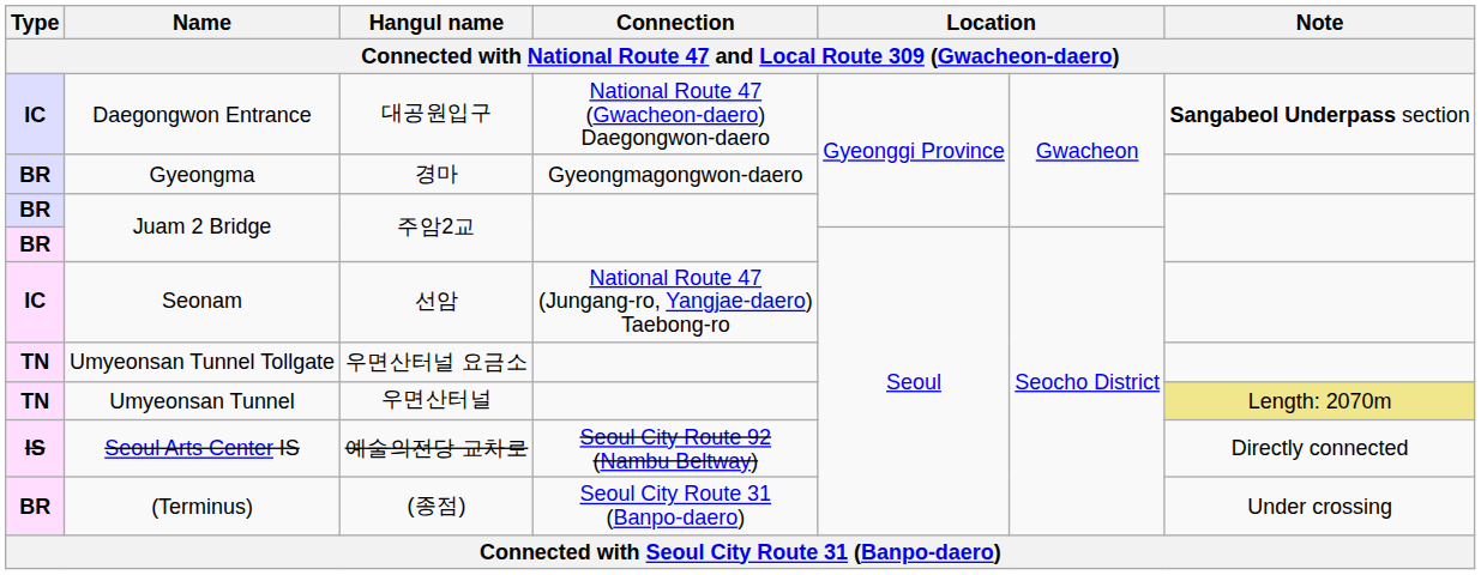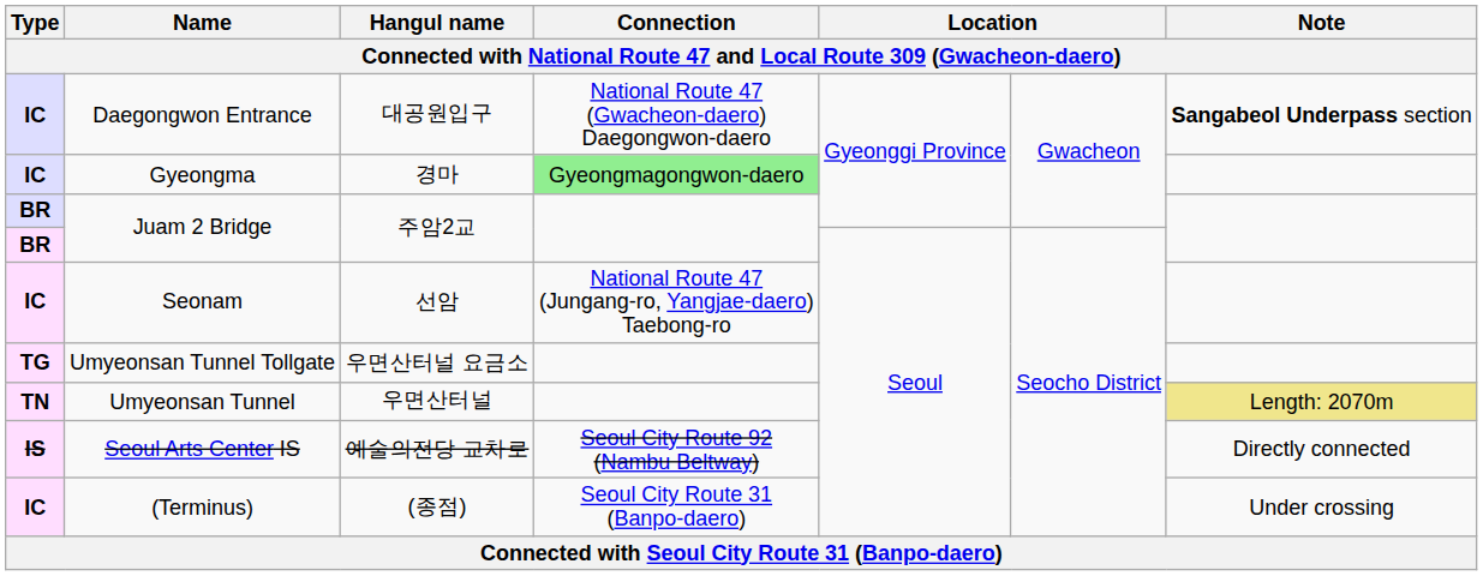 <table class="wikitable" style="font-size: 85%; text-align: center;">
 <tr>
 <th>Type</th>
 <th>Name </th>
 <th>Hangul name</th>
 <th>Connection</th>
 <th colspan="2">Location</th>
 <th>Note</th>
 </tr>
 <tr>
 <th colspan=7>Connected with <a href='#'>National Route 47</a> and <a href='#'>Local Route 309</a> (<a href='#'>Gwacheon-daero</a>)</th>
 </tr>
 <tr>
 <th style="background-color: #ddddff;">IC</th>
 <td>Daegongwon Entrance</td>
 <td>대공원입구</td>
 <td><a href='#'>National Route 47</a><br>(<a href='#'>Gwacheon-daero</a>)<br>Daegongwon-daero</td>
 <td rowspan=3><a href='#'>Gyeonggi Province</a></td>
 <td rowspan=3><a href='#'>Gwacheon</a></td>
 <td><strong>Sangabeol Underpass</strong> section</td>
 </tr>
 <tr>
-<th style="background-color: #ddddff;">BR</th>
+<th style="background-color: #ddddff;">IC</th>
 <td>Gyeongma</td>
 <td>경마</td>
-<td>Gyeongmagongwon-daero</td>
+<td style="background: lightgreen;">Gyeongmagongwon-daero</td>
 <td></td>
 </tr>
 <tr>
 <th style="background-color: #ddddff;">BR</th>
 <td rowspan=2>Juam 2 Bridge</td>
 <td rowspan=2>주암2교</td>
 <td rowspan=2></td>
 <td rowspan=2></td>
 </tr>
 <tr>
 <th style="background-color: #ffddff;">BR</th>
 <td rowspan=6><a href='#'>Seoul</a></td>
 <td rowspan=6><a href='#'>Seocho District</a></td>
 </tr>
 <tr>
 <th style="background-color: #ffddff;">IC</th>
 <td>Seonam</td>
 <td>선암</td>
 <td><a href='#'>National Route 47</a><br>(Jungang-ro, <a href='#'>Yangjae-daero</a>)<br>Taebong-ro</td>
 <td></td>
 </tr>
 <tr>
-<th style="background-color: #ffddff;">TN</th>
+<th style="background-color: #ffddff;">TG</th>
 <td>Umyeonsan Tunnel Tollgate</td>
 <td>우면산터널 요금소</td>
 <td></td>
 <td></td>
 </tr>
 <tr>
 <th style="background-color: #ffddff;">TN</th>
 <td>Umyeonsan Tunnel</td>
 <td>우면산터널</td>
 <td></td>
 <td style="background: khaki;">Length: 2070m</td>
 </tr>
 <tr>
 <th style="background-color: #ffddff;"><del>IS</del></th>
 <td><del><a href='#'>Seoul Arts Center</a> IS</del></td>
 <td><del>예술의전당 교차로</del></td>
 <td><del><a href='#'>Seoul City Route 92</a><br>(<a href='#'>Nambu Beltway</a>)</del></td>
 <td>Directly connected</td>
 </tr>
 <tr>
-<th style="background-color: #ffddff;">BR</th>
+<th style="background-color: #ffddff;">IC</th>
 <td>(Terminus)</td>
 <td>(종점)</td>
 <td><a href='#'>Seoul City Route 31</a><br>(<a href='#'>Banpo-daero</a>)</td>
 <td>Under crossing</td>
 </tr>
 <tr>
 <th colspan=7>Connected with <a href='#'>Seoul City Route 31</a> (<a href='#'>Banpo-daero</a>)</th>
 </tr>
 </table>
